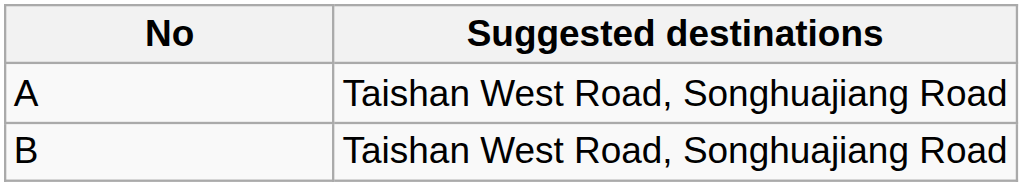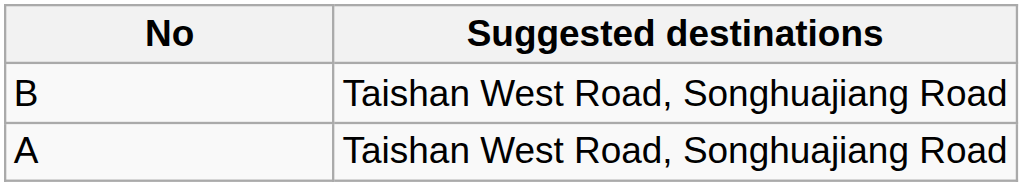 <table class="wikitable" style="margin-bottom: 10px;">
 <tr>
 <th width="135px">No</th>
 <th>Suggested destinations</th>
 </tr>
 <tr>
+<td>B</td>
+<td>Taishan West Road, Songhuajiang Road</td>
+</tr>
+<tr>
 <td>A</td>
 <td>Taishan West Road, Songhuajiang Road</td>
 </tr>
-<tr>
-<td>B</td>
-<td>Taishan West Road, Songhuajiang Road</td>
-</tr>
 </table>
